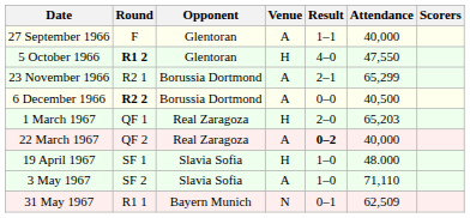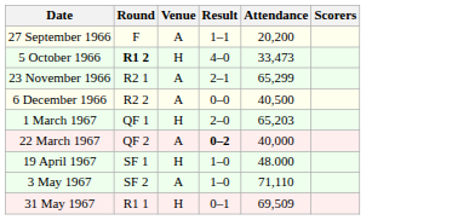 <table class="wikitable sortable" style="font-size:100%; text-align:center">
 <tr>
 <th>Date</th>
 <th>Round</th>
-<th>Opponent</th>
 <th>Venue</th>
 <th>Result</th>
 <th>Attendance</th>
 <th>Scorers</th>
 </tr>
 <tr bgcolor = "#FFFFEE">
 <td>27 September 1966</td>
 <td>F</td>
-<td>Glentoran</td>
 <td>A</td>
 <td>1–1</td>
-<td>40,000</td>
+<td>20,200</td>
 <td></td>
 </tr>
 <tr bgcolor = "#EEFFEE">
 <td>5 October 1966</td>
 <td><strong>R1 2</strong></td>
-<td>Glentoran</td>
 <td>H</td>
 <td>4–0</td>
-<td>47,550</td>
+<td>33,473</td>
 <td></td>
 </tr>
 <tr bgcolor = "#EEFFEE">
 <td>23 November 1966</td>
 <td>R2 1</td>
-<td>Borussia Dortmond</td>
 <td>A</td>
 <td>2–1</td>
 <td>65,299</td>
 <td></td>
 </tr>
 <tr bgcolor = "#FFFFEE">
 <td>6 December 1966</td>
-<td><strong>R2 2</strong></td>
-<td>Borussia Dortmond</td>
+<td>R2 2</td>
 <td>A</td>
 <td>0–0</td>
 <td>40,500</td>
 <td></td>
 </tr>
 <tr bgcolor = "#EEFFEE">
 <td>1 March 1967</td>
 <td>QF 1</td>
-<td>Real Zaragoza</td>
 <td>H</td>
 <td>2–0</td>
 <td>65,203</td>
 <td></td>
 </tr>
 <tr bgcolor = "#FFEEEE">
 <td>22 March 1967</td>
 <td>QF 2</td>
-<td>Real Zaragoza</td>
 <td>A</td>
 <td><strong>0–2</strong></td>
 <td>40,000</td>
 <td></td>
 </tr>
 <tr bgcolor = "#EEFFEE">
 <td>19 April 1967</td>
 <td>SF 1</td>
-<td>Slavia Sofia</td>
 <td>H</td>
 <td>1–0</td>
 <td>48.000</td>
 <td></td>
 </tr>
 <tr bgcolor = "#EEFFEE">
 <td>3 May 1967</td>
 <td>SF 2</td>
-<td>Slavia Sofia</td>
 <td>A</td>
 <td>1–0</td>
 <td>71,110</td>
 <td></td>
 </tr>
 <tr bgcolor = "#FFEEEE">
 <td>31 May 1967</td>
 <td>R1 1</td>
-<td>Bayern Munich</td>
-<td>N</td>
+<td>H</td>
 <td>0–1</td>
-<td>62,509</td>
+<td>69,509</td>
 <td></td>
 </tr>
 </table>
